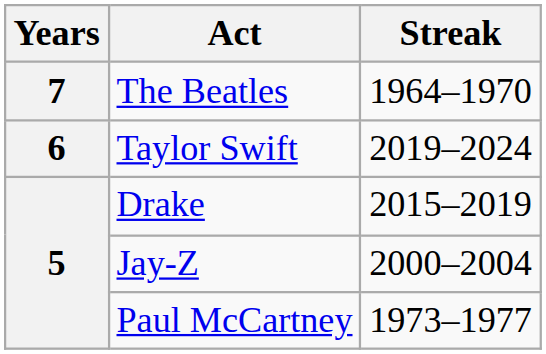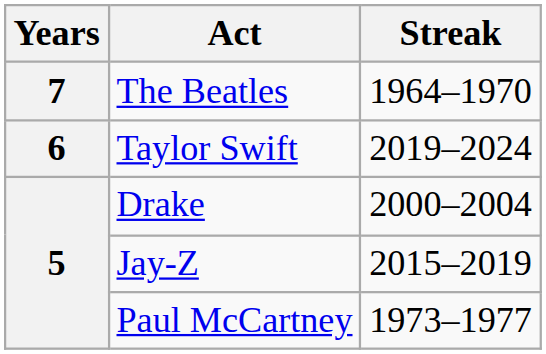 <table class="wikitable">
 <tr>
 <th>Years</th>
 <th>Act</th>
 <th>Streak</th>
 </tr>
 <tr>
 <th scope="row">7</th>
 <td><a href='#'>The Beatles</a></td>
 <td>1964–1970</td>
 </tr>
 <tr>
 <th scope="row">6</th>
 <td><a href='#'>Taylor Swift</a></td>
 <td>2019–2024</td>
 </tr>
 <tr>
 <th scope="row" rowspan="3">5</th>
 <td><a href='#'>Drake</a></td>
-<td>2015–2019</td>
+<td>2000–2004</td>
 </tr>
 <tr>
 <td><a href='#'>Jay-Z</a></td>
-<td>2000–2004</td>
+<td>2015–2019</td>
 </tr>
 <tr>
 <td><a href='#'>Paul McCartney</a></td>
 <td>1973–1977</td>
 </tr>
 </table>
